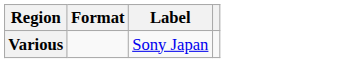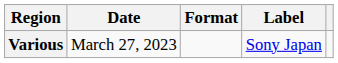 <table class="wikitable plainrowheaders">
 <tr>
 <th scope="col">Region</th>
+<th scope="col">Date</th>
 <th scope="col">Format</th>
 <th scope="col">Label</th>
 <th scope="col"></th>
 </tr>
 <tr>
 <th scope="row">Various</th>
+<td>March 27, 2023</td>
 <td></td>
 <td><a href='#'>Sony Japan</a></td>
 <td style="text-align:center"></td>
 </tr>
 </table>
